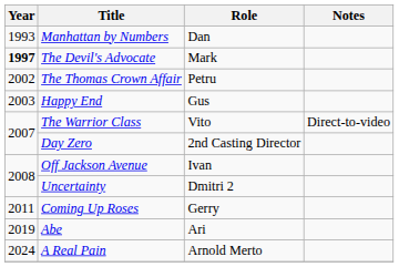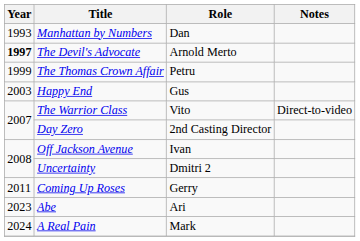 <table class="wikitable sortable">
 <tr>
 <th>Year</th>
 <th>Title</th>
 <th>Role</th>
 <th class="unsortable">Notes</th>
 </tr>
 <tr>
 <td>1993</td>
 <td><em><a href='#'>Manhattan by Numbers</a></em></td>
 <td>Dan</td>
 <td></td>
 </tr>
 <tr>
 <td><strong>1997</strong></td>
 <td><a href='#'><em>The Devil's Advocate</em></a></td>
-<td>Mark</td>
+<td>Arnold Merto</td>
 <td></td>
 </tr>
 <tr>
-<td>2002</td>
+<td>1999</td>
 <td><a href='#'><em>The Thomas Crown Affair</em></a></td>
 <td>Petru</td>
 <td></td>
 </tr>
 <tr>
 <td>2003</td>
 <td><a href='#'><em>Happy End</em></a></td>
 <td>Gus</td>
 <td></td>
 </tr>
 <tr>
 <td rowspan="2">2007</td>
 <td><em><a href='#'>The Warrior Class</a></em></td>
 <td>Vito</td>
 <td>Direct-to-video</td>
 </tr>
 <tr>
 <td><em><a href='#'>Day Zero</a></em></td>
 <td>2nd Casting Director</td>
 <td></td>
 </tr>
 <tr>
 <td rowspan="2">2008</td>
 <td><em><a href='#'>Off Jackson Avenue</a></em></td>
 <td>Ivan</td>
 <td></td>
 </tr>
 <tr>
 <td><a href='#'><em>Uncertainty</em></a></td>
 <td>Dmitri 2</td>
 <td></td>
 </tr>
 <tr>
 <td>2011</td>
 <td><a href='#'><em>Coming Up Roses</em></a></td>
 <td>Gerry</td>
 <td></td>
 </tr>
 <tr>
-<td>2019</td>
+<td>2023</td>
 <td><em><a href='#'>Abe</a></em></td>
 <td>Ari</td>
 <td></td>
 </tr>
 <tr>
 <td>2024</td>
 <td><em><a href='#'>A Real Pain</a></em></td>
-<td>Arnold Merto</td>
+<td>Mark</td>
 <td></td>
 </tr>
 <tr>
 </tr>
 </table>
